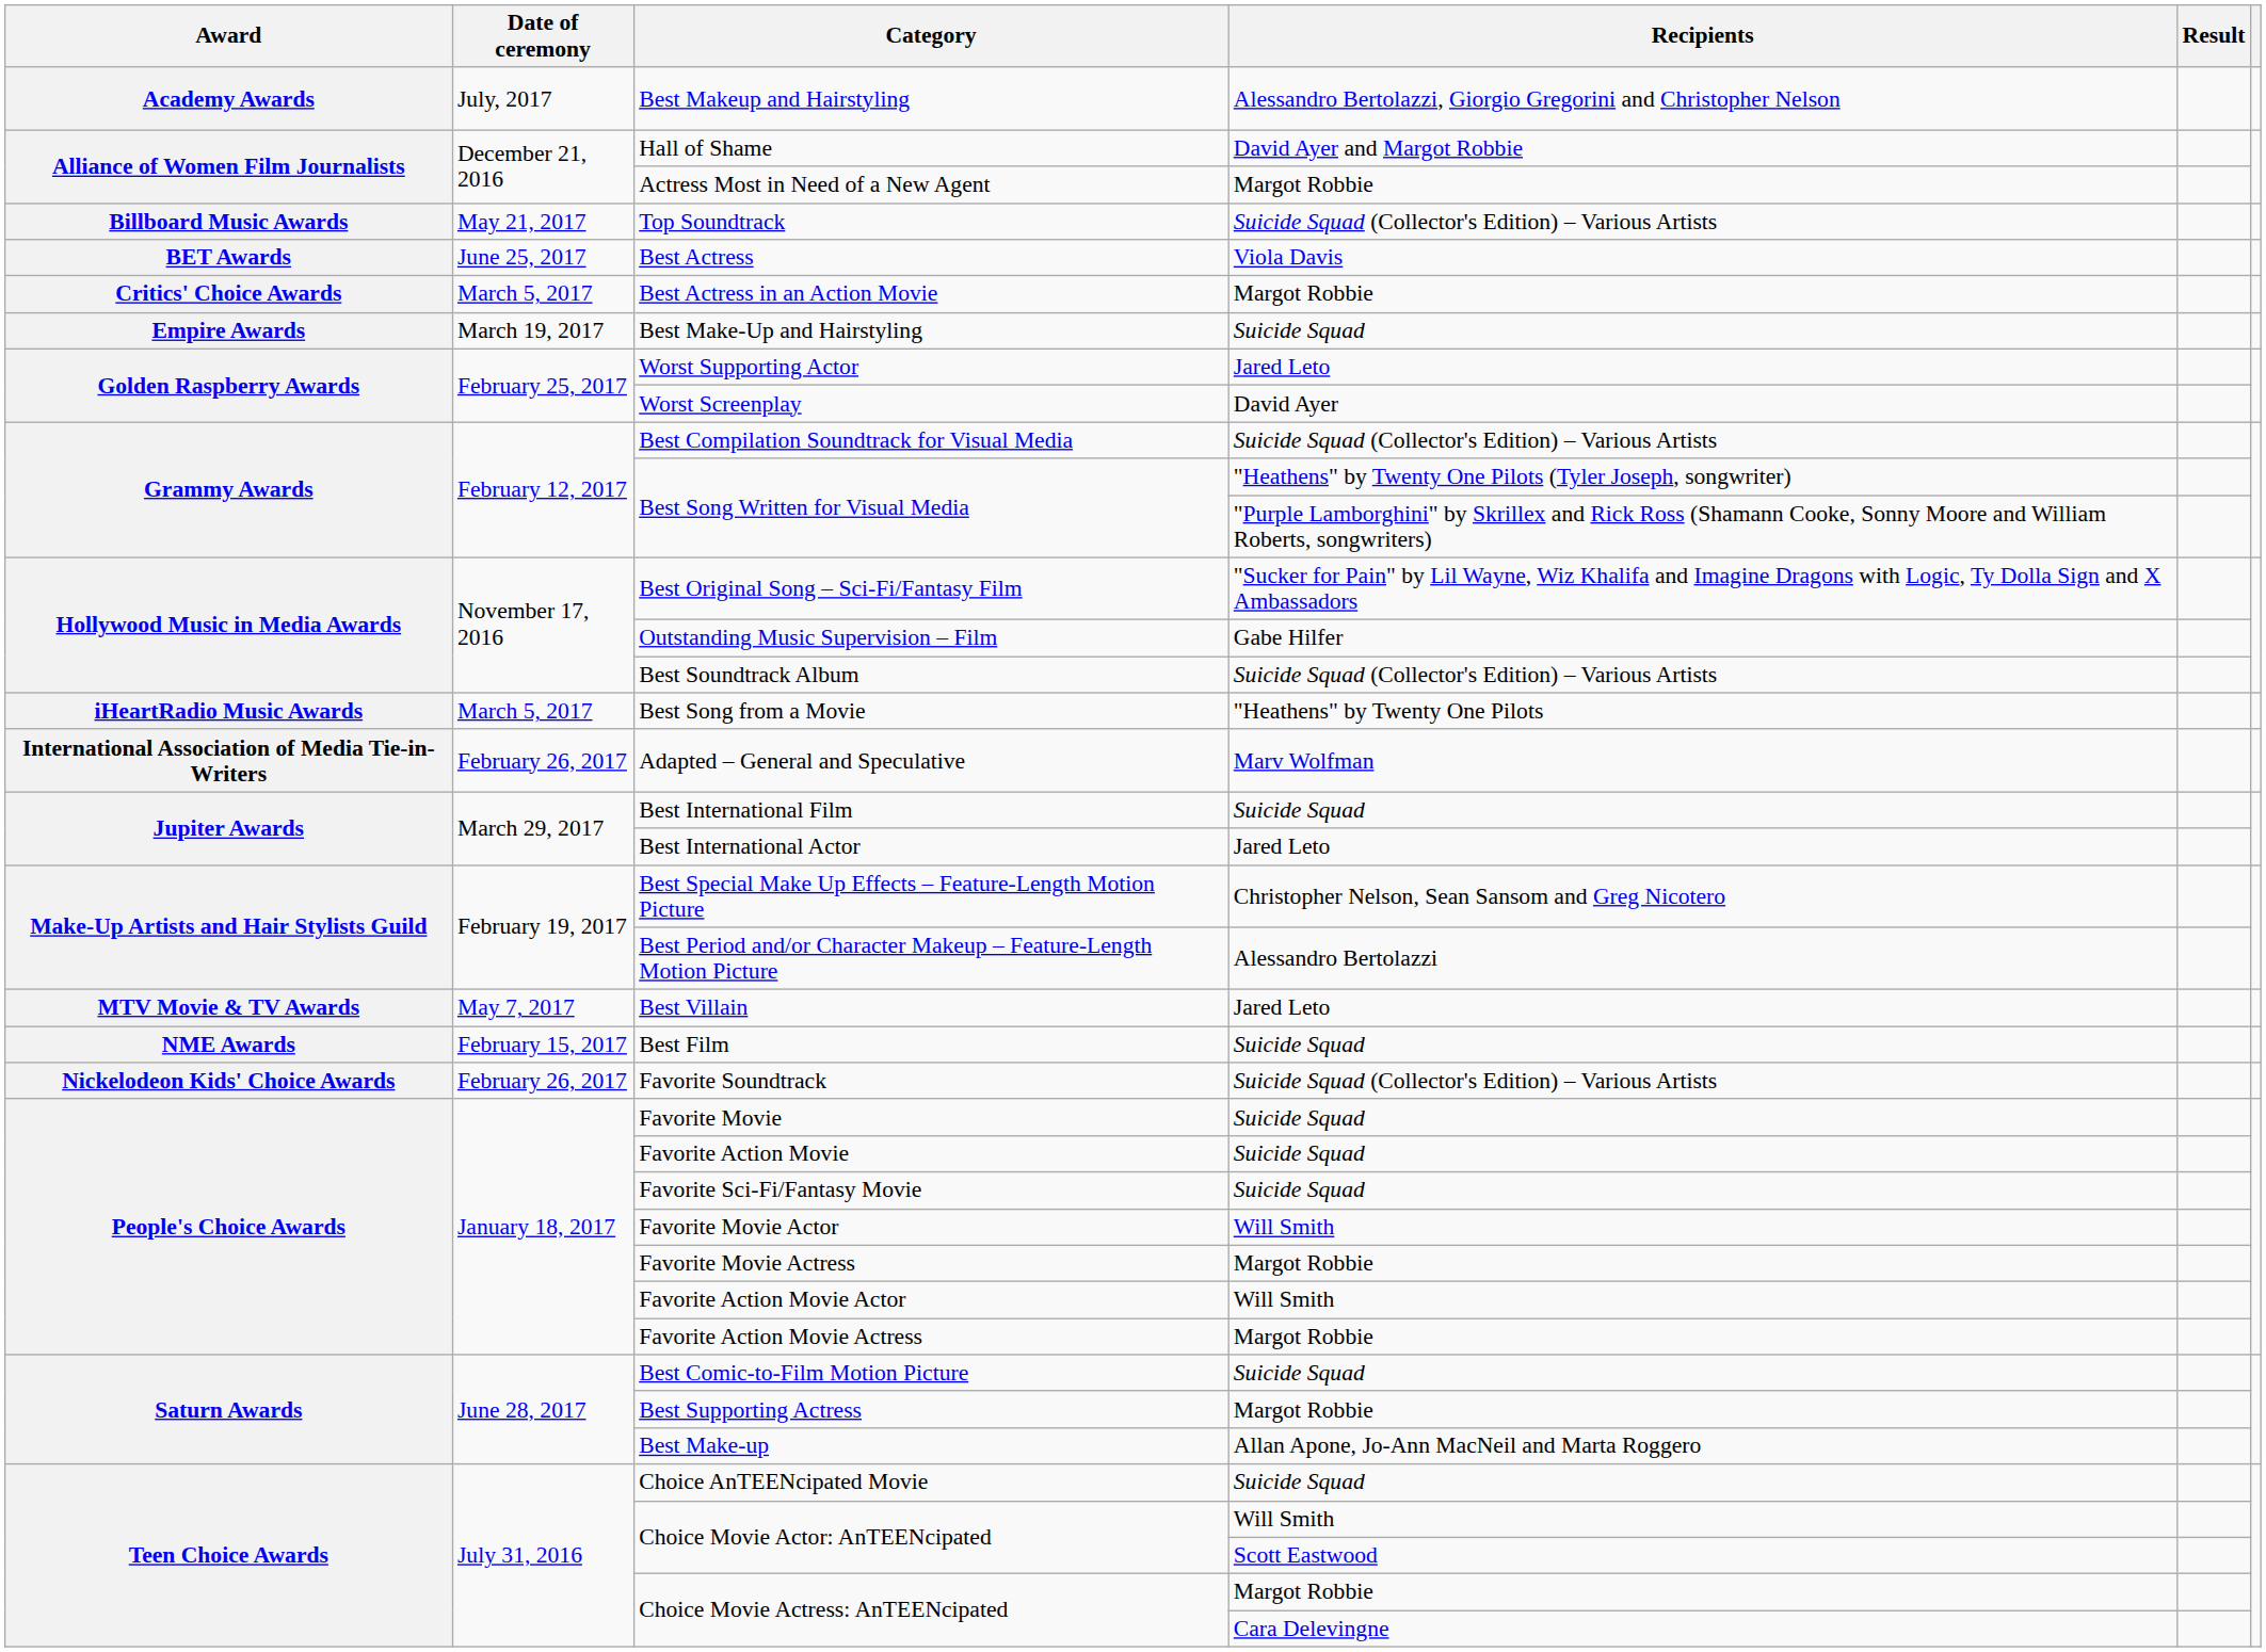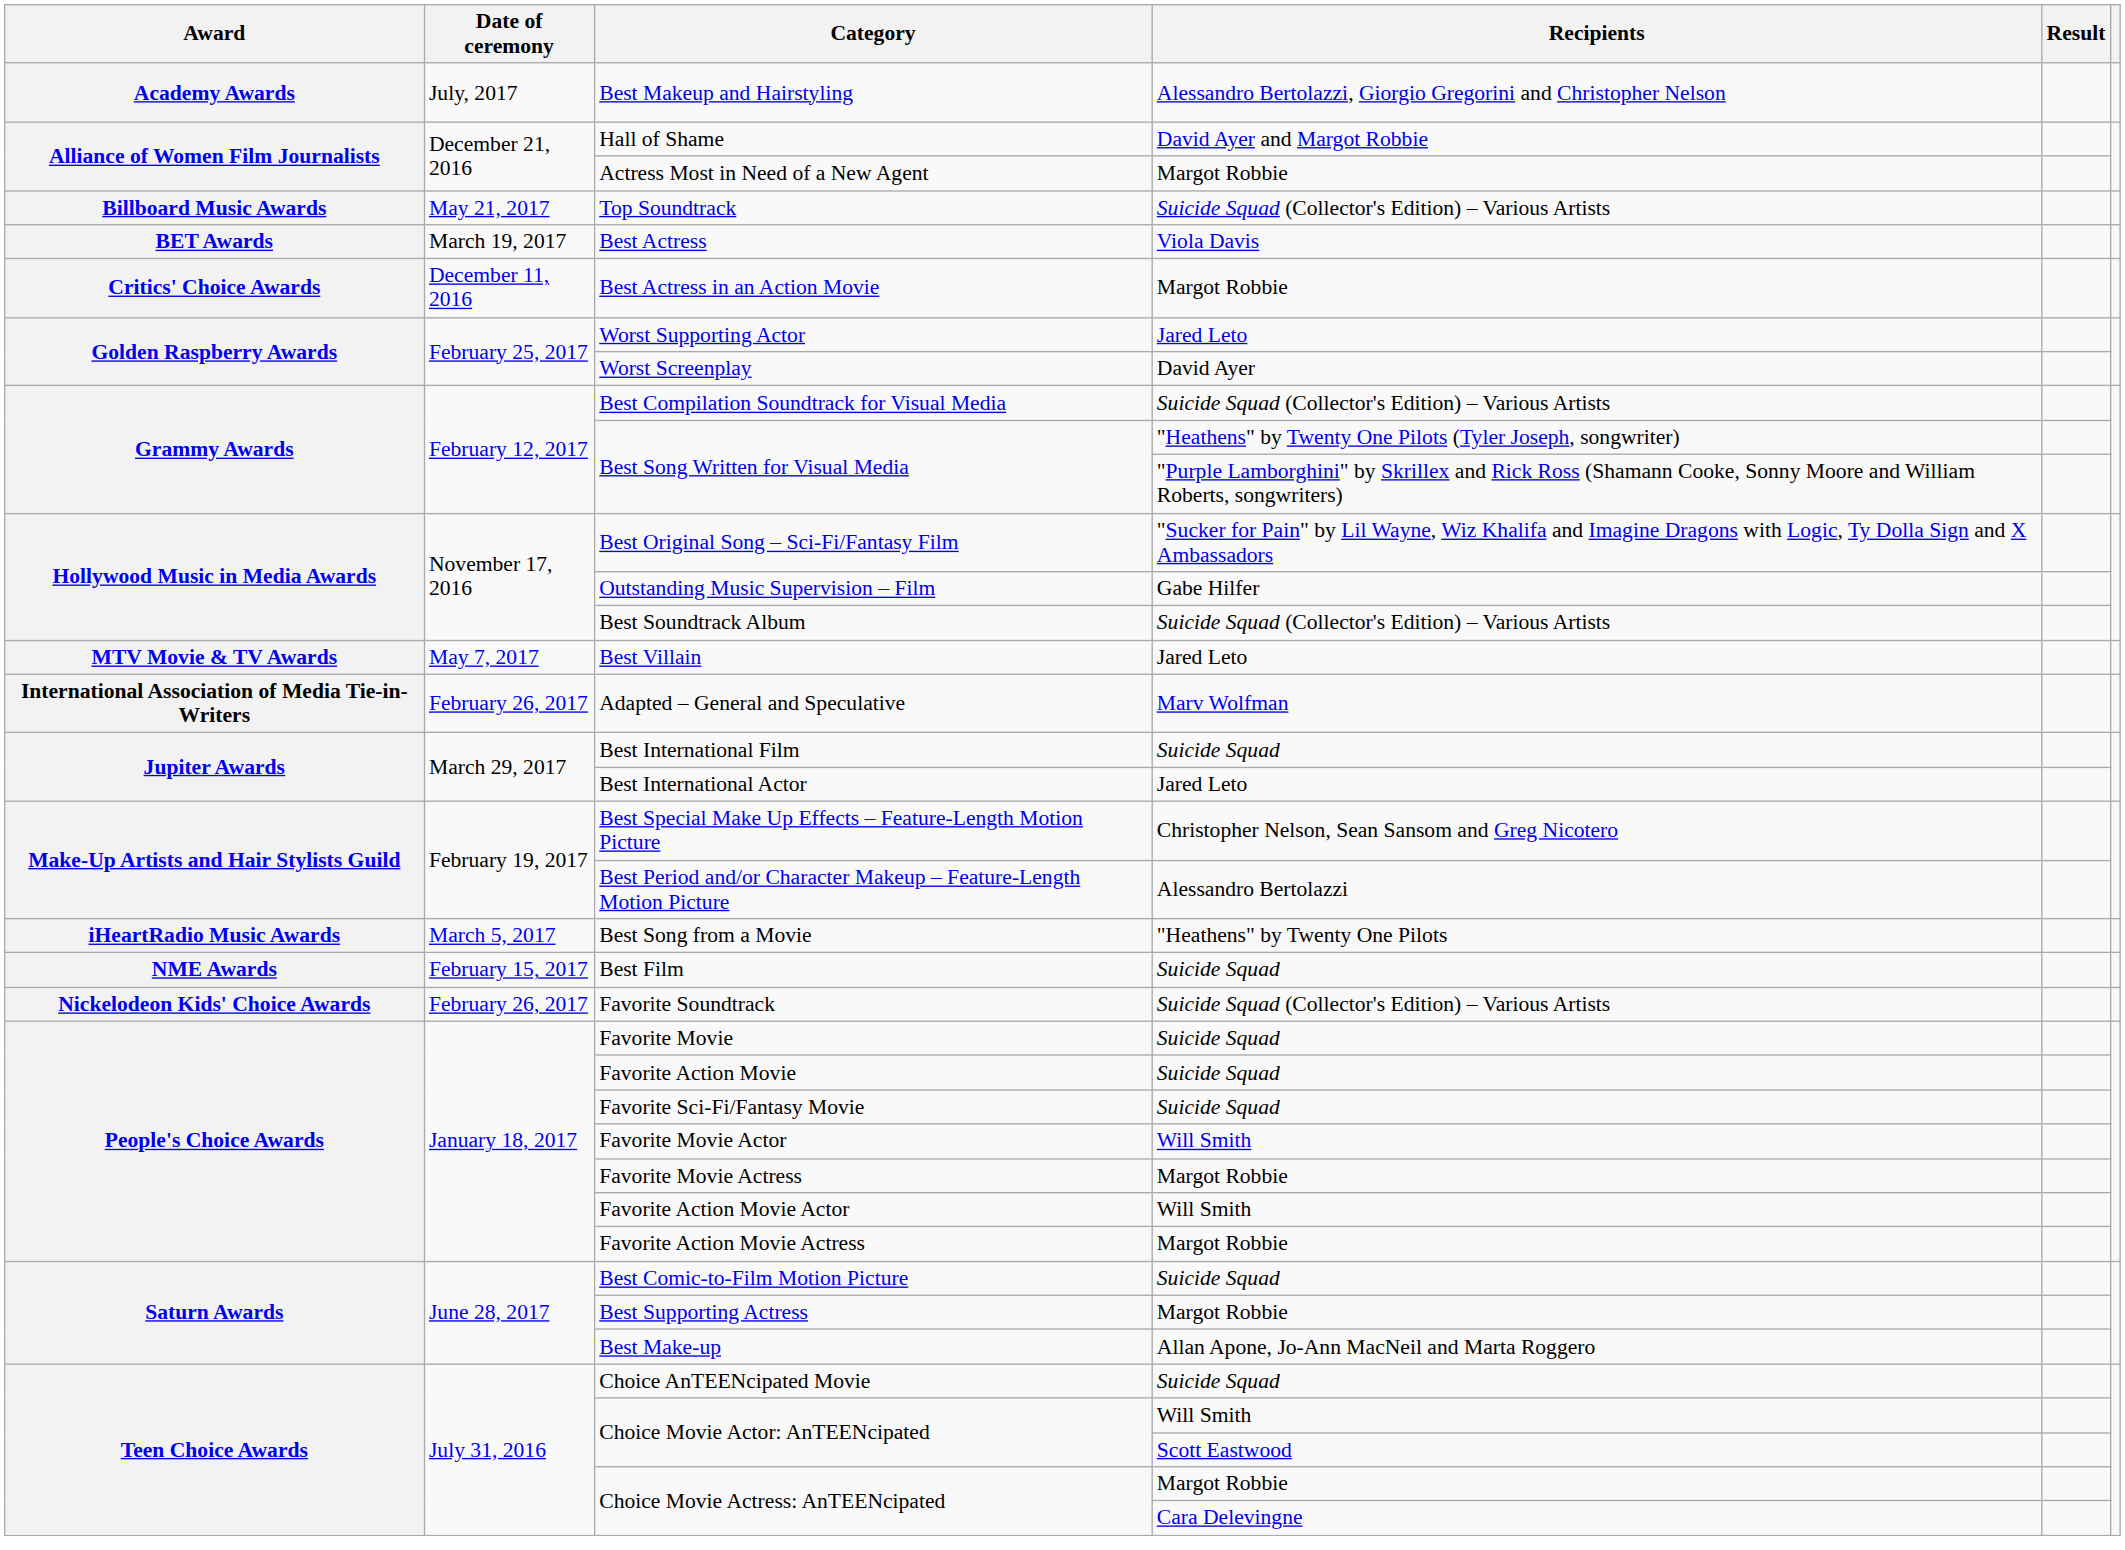 <table class="wikitable plainrowheaders sortable" style="width: 99%;">
 <tr>
 <th scope="col">Award</th>
 <th scope="col">Date of ceremony</th>
 <th scope="col">Category</th>
 <th scope="col">Recipients</th>
 <th scope="col">Result</th>
 <th scope="col" class="unsortable"></th>
 </tr>
 <tr>
 <th scope="row"><a href='#'>Academy Awards</a></th>
 <td>July, 2017</td>
 <td><a href='#'>Best Makeup and Hairstyling</a></td>
 <td><a href='#'>Alessandro Bertolazzi</a>, <a href='#'>Giorgio Gregorini</a> and <a href='#'>Christopher Nelson</a></td>
 <td></td>
 <td><br><br></td>
 </tr>
 <tr>
 <th scope="row" rowspan="2"><a href='#'>Alliance of Women Film Journalists</a></th>
 <td rowspan="2">December 21, 2016</td>
 <td>Hall of Shame</td>
 <td><a href='#'>David Ayer</a> and <a href='#'>Margot Robbie</a></td>
 <td></td>
 <td rowspan="2"><br></td>
 </tr>
 <tr>
 <td>Actress Most in Need of a New Agent</td>
 <td>Margot Robbie</td>
 <td></td>
 </tr>
 <tr>
 <th scope="row"><a href='#'>Billboard Music Awards</a></th>
 <td><a href='#'>May 21, 2017</a></td>
 <td><a href='#'>Top Soundtrack</a></td>
 <td><em><a href='#'>Suicide Squad</a></em> (Collector's Edition) – Various Artists</td>
 <td></td>
 <td></td>
 </tr>
 <tr>
 <th scope="row"><a href='#'>BET Awards</a></th>
-<td><a href='#'>June 25, 2017</a></td>
+<td>March 19, 2017</td>
 <td><a href='#'>Best Actress</a></td>
 <td><a href='#'>Viola Davis</a></td>
 <td></td>
 <td></td>
 </tr>
 <tr>
 <th scope="row"><a href='#'>Critics' Choice Awards</a></th>
-<td><a href='#'>March 5, 2017</a></td>
+<td><a href='#'>December 11, 2016</a></td>
 <td><a href='#'>Best Actress in an Action Movie</a></td>
 <td>Margot Robbie</td>
-<td></td>
-<td></td>
-</tr>
-<tr>
-<th scope="row"><a href='#'>Empire Awards</a></th>
-<td>March 19, 2017</td>
-<td>Best Make-Up and Hairstyling</td>
-<td><em>Suicide Squad</em></td>
 <td></td>
 <td></td>
 </tr>
 <tr>
 <th scope="row" rowspan="2"><a href='#'>Golden Raspberry Awards</a></th>
 <td rowspan="2"><a href='#'>February 25, 2017</a></td>
 <td><a href='#'>Worst Supporting Actor</a></td>
 <td><a href='#'>Jared Leto</a></td>
 <td></td>
 <td rowspan="2"></td>
 </tr>
 <tr>
 <td><a href='#'>Worst Screenplay</a></td>
 <td>David Ayer</td>
 <td></td>
 </tr>
 <tr>
 <th scope="row" rowspan="3"><a href='#'>Grammy Awards</a></th>
 <td rowspan="3"><a href='#'>February 12, 2017</a></td>
 <td><a href='#'>Best Compilation Soundtrack for Visual Media</a></td>
 <td><em>Suicide Squad</em> (Collector's Edition) – Various Artists</td>
 <td></td>
 <td rowspan="3"></td>
 </tr>
 <tr>
 <td rowspan="2"><a href='#'>Best Song Written for Visual Media</a></td>
 <td>"<a href='#'>Heathens</a>" by <a href='#'>Twenty One Pilots</a> (<a href='#'>Tyler Joseph</a>, songwriter)</td>
 <td></td>
 </tr>
 <tr>
 <td>"<a href='#'>Purple Lamborghini</a>" by <a href='#'>Skrillex</a> and <a href='#'>Rick Ross</a> (Shamann Cooke, Sonny Moore and William Roberts, songwriters)</td>
 <td></td>
 </tr>
 <tr>
 <th scope="row" rowspan="3"><a href='#'>Hollywood Music in Media Awards</a></th>
 <td rowspan="3">November 17, 2016</td>
 <td><a href='#'>Best Original Song – Sci-Fi/Fantasy Film</a></td>
 <td>"<a href='#'>Sucker for Pain</a>" by <a href='#'>Lil Wayne</a>, <a href='#'>Wiz Khalifa</a> and <a href='#'>Imagine Dragons</a> with <a href='#'>Logic</a>, <a href='#'>Ty Dolla Sign</a> and <a href='#'>X Ambassadors</a></td>
 <td></td>
 <td rowspan="3"></td>
 </tr>
 <tr>
 <td><a href='#'>Outstanding Music Supervision – Film</a></td>
 <td>Gabe Hilfer</td>
 <td></td>
 </tr>
 <tr>
 <td>Best Soundtrack Album</td>
 <td><em>Suicide Squad</em> (Collector's Edition) – Various Artists</td>
 <td></td>
 </tr>
 <tr>
-<th scope="row"><a href='#'>iHeartRadio Music Awards</a></th>
-<td><a href='#'>March 5, 2017</a></td>
-<td>Best Song from a Movie</td>
-<td>"Heathens" by Twenty One Pilots</td>
+<th scope="row"><a href='#'>MTV Movie & TV Awards</a></th>
+<td><a href='#'>May 7, 2017</a></td>
+<td><a href='#'>Best Villain</a></td>
+<td>Jared Leto</td>
 <td></td>
 <td></td>
 </tr>
 <tr>
 <th scope="row">International Association of Media Tie-in-Writers</th>
 <td><a href='#'>February 26, 2017</a></td>
 <td>Adapted – General and Speculative</td>
 <td><a href='#'>Marv Wolfman</a></td>
 <td></td>
 <td></td>
 </tr>
 <tr>
 <th scope="row" rowspan="2"><a href='#'>Jupiter Awards</a></th>
 <td rowspan="2">March 29, 2017</td>
 <td>Best International Film</td>
 <td><em>Suicide Squad</em></td>
 <td></td>
 <td rowspan="2"></td>
 </tr>
 <tr>
 <td>Best International Actor</td>
 <td>Jared Leto</td>
 <td></td>
 </tr>
 <tr>
 <th scope="row" rowspan="2"><a href='#'>Make-Up Artists and Hair Stylists Guild</a></th>
 <td rowspan="2">February 19, 2017</td>
 <td><a href='#'>Best Special Make Up Effects – Feature-Length Motion Picture</a></td>
 <td>Christopher Nelson, Sean Sansom and <a href='#'>Greg Nicotero</a></td>
 <td></td>
 <td rowspan="2"></td>
 </tr>
 <tr>
 <td><a href='#'>Best Period and/or Character Makeup – Feature-Length Motion Picture</a></td>
 <td>Alessandro Bertolazzi</td>
 <td></td>
 </tr>
 <tr>
-<th scope="row"><a href='#'>MTV Movie & TV Awards</a></th>
-<td><a href='#'>May 7, 2017</a></td>
-<td><a href='#'>Best Villain</a></td>
-<td>Jared Leto</td>
+<th scope="row"><a href='#'>iHeartRadio Music Awards</a></th>
+<td><a href='#'>March 5, 2017</a></td>
+<td>Best Song from a Movie</td>
+<td>"Heathens" by Twenty One Pilots</td>
 <td></td>
 <td></td>
 </tr>
 <tr>
 <th scope="row"><a href='#'>NME Awards</a></th>
 <td><a href='#'>February 15, 2017</a></td>
 <td>Best Film</td>
 <td><em>Suicide Squad</em></td>
 <td></td>
 <td></td>
 </tr>
 <tr>
 <th scope="row"><a href='#'>Nickelodeon Kids' Choice Awards</a></th>
 <td><a href='#'>February 26, 2017</a></td>
 <td>Favorite Soundtrack</td>
 <td><em>Suicide Squad</em> (Collector's Edition) – Various Artists</td>
 <td></td>
 <td></td>
 </tr>
 <tr>
 <th scope="row" rowspan="7"><a href='#'>People's Choice Awards</a></th>
 <td rowspan="7"><a href='#'>January 18, 2017</a></td>
 <td>Favorite Movie</td>
 <td><em>Suicide Squad</em></td>
 <td></td>
 <td rowspan="7"></td>
 </tr>
 <tr>
 <td>Favorite Action Movie</td>
 <td><em>Suicide Squad</em></td>
 <td></td>
 </tr>
 <tr>
 <td>Favorite Sci-Fi/Fantasy Movie</td>
 <td><em>Suicide Squad</em></td>
 <td></td>
 </tr>
 <tr>
 <td>Favorite Movie Actor</td>
 <td><a href='#'>Will Smith</a></td>
 <td></td>
 </tr>
 <tr>
 <td>Favorite Movie Actress</td>
 <td>Margot Robbie</td>
 <td></td>
 </tr>
 <tr>
 <td>Favorite Action Movie Actor</td>
 <td>Will Smith</td>
 <td></td>
 </tr>
 <tr>
 <td>Favorite Action Movie Actress</td>
 <td>Margot Robbie</td>
 <td></td>
 </tr>
 <tr>
 <th scope="row" rowspan="3"><a href='#'>Saturn Awards</a></th>
 <td rowspan="3"><a href='#'>June 28, 2017</a></td>
 <td><a href='#'>Best Comic-to-Film Motion Picture</a></td>
 <td><em>Suicide Squad</em></td>
 <td></td>
 <td rowspan="3"></td>
 </tr>
 <tr>
 <td><a href='#'>Best Supporting Actress</a></td>
 <td>Margot Robbie</td>
 <td></td>
 </tr>
 <tr>
 <td><a href='#'>Best Make-up</a></td>
 <td>Allan Apone, Jo-Ann MacNeil and Marta Roggero</td>
 <td></td>
 </tr>
 <tr>
 <th scope="row" rowspan="5"><a href='#'>Teen Choice Awards</a></th>
 <td rowspan="5"><a href='#'>July 31, 2016</a></td>
 <td>Choice AnTEENcipated Movie</td>
 <td><em>Suicide Squad</em></td>
 <td></td>
 <td rowspan="5"><br></td>
 </tr>
 <tr>
 <td rowspan="2">Choice Movie Actor: AnTEENcipated</td>
 <td>Will Smith</td>
 <td></td>
 </tr>
 <tr>
 <td><a href='#'>Scott Eastwood</a></td>
 <td></td>
 </tr>
 <tr>
 <td rowspan="2">Choice Movie Actress: AnTEENcipated</td>
 <td>Margot Robbie</td>
 <td></td>
 </tr>
 <tr>
 <td><a href='#'>Cara Delevingne</a></td>
 <td></td>
 </tr>
 </table>
